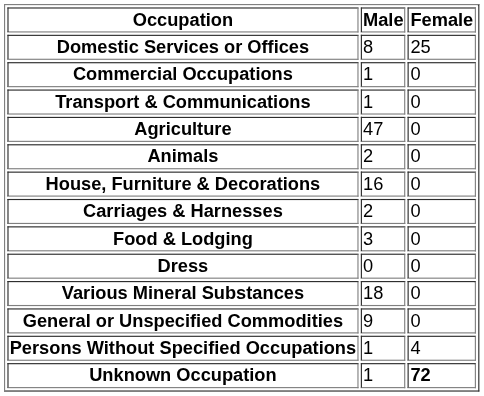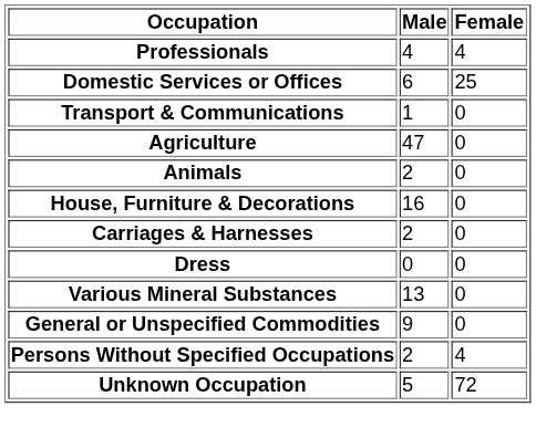 <table border="1">
 <tr>
 <th scope="col">Occupation</th>
 <th scope="col">Male</th>
 <th scope="col">Female</th>
 </tr>
 <tr>
-<th scope="row">Domestic Services or Offices</th>
-<td>8</td>
-<td>25</td>
+<th scope="row">Professionals</th>
+<td>4</td>
+<td>4</td>
 </tr>
 <tr>
-<th scope="row">Commercial Occupations</th>
-<td>1</td>
-<td>0</td>
+<th scope="row">Domestic Services or Offices</th>
+<td>6</td>
+<td>25</td>
 </tr>
 <tr>
 <th scope="row">Transport & Communications</th>
 <td>1</td>
 <td>0</td>
 </tr>
 <tr>
 <th scope="row">Agriculture</th>
 <td>47</td>
 <td>0</td>
 </tr>
 <tr>
 <th scope="row">Animals</th>
 <td>2</td>
 <td>0</td>
 </tr>
 <tr>
 <th scope="row">House, Furniture & Decorations</th>
 <td>16</td>
 <td>0</td>
 </tr>
 <tr>
 <th scope="row">Carriages & Harnesses</th>
 <td>2</td>
 <td>0</td>
 </tr>
 <tr>
-<th scope="row">Food & Lodging</th>
-<td>3</td>
-<td>0</td>
-</tr>
-<tr>
 <th scope="row">Dress</th>
 <td>0</td>
 <td>0</td>
 </tr>
 <tr>
 <th scope="row">Various Mineral Substances</th>
-<td>18</td>
+<td>13</td>
 <td>0</td>
 </tr>
 <tr>
 <th scope="row">General or Unspecified Commodities</th>
 <td>9</td>
 <td>0</td>
 </tr>
 <tr>
 <th scope="row">Persons Without Specified Occupations</th>
-<td>1</td>
+<td>2</td>
 <td>4</td>
 </tr>
 <tr>
 <th scope="row">Unknown Occupation</th>
-<td>1</td>
-<td><strong>72</strong></td>
+<td>5</td>
+<td>72</td>
 </tr>
 </table>
